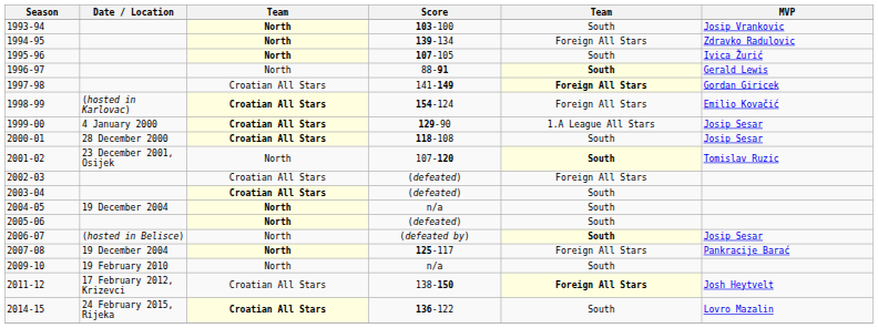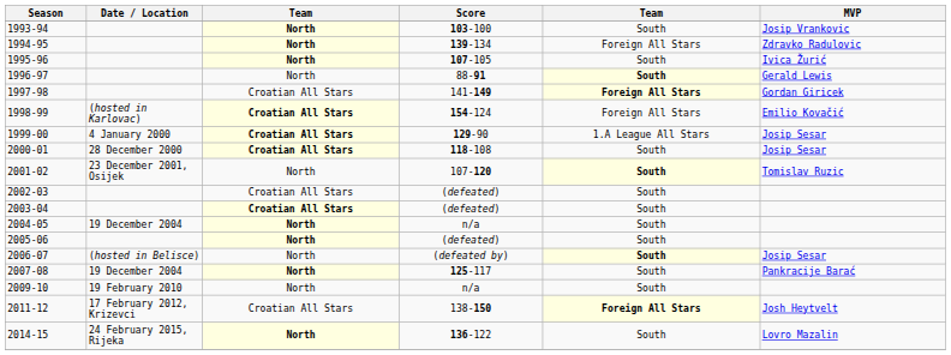 <table class="wikitable sortable" width=100%>
 <tr bgcolor=>
 <th>Season</th>
 <th width=150>Date / Location</th>
 <th>Team</th>
 <th>Score</th>
 <th>Team</th>
 <th>MVP</th>
 </tr>
 <tr>
 </tr>
 <tr>
 <td>1993-94 </td>
 <td></td>
 <td bgcolor=lightyellow align="center"><strong>North</strong></td>
 <td align="center"><strong>103</strong>-100</td>
 <td align="center">South</td>
 <td align="left"> <a href='#'>Josip Vrankovic</a></td>
 </tr>
 <tr>
 <td>1994-95 </td>
 <td></td>
 <td bgcolor=lightyellow align="center"><strong>North</strong></td>
 <td align="center"><strong>139</strong>-134</td>
 <td align="center">Foreign All Stars</td>
 <td align="left"> <a href='#'>Zdravko Radulovic</a></td>
 </tr>
 <tr>
 <td>1995-96 </td>
 <td></td>
 <td bgcolor=lightyellow align="center"><strong>North</strong></td>
 <td align="center"><strong>107</strong>-105</td>
 <td align="center">South</td>
 <td align="left"> <a href='#'>Ivica Žurić</a></td>
 </tr>
 <tr>
 <td>1996-97 </td>
 <td></td>
 <td align="center">North</td>
 <td align="center">88-<strong>91</strong></td>
 <td bgcolor=lightyellow align="center"><strong>South</strong></td>
 <td align="left"> <a href='#'>Gerald Lewis</a></td>
 </tr>
 <tr>
 <td>1997-98 </td>
 <td></td>
 <td align="center">Croatian All Stars</td>
 <td align="center">141-<strong>149</strong></td>
 <td bgcolor=lightyellow align="center"><strong>Foreign All Stars</strong></td>
 <td align="left"> <a href='#'>Gordan Giricek</a></td>
 </tr>
 <tr>
 <td>1998-99 </td>
 <td>(<em>hosted in Karlovac</em>)</td>
 <td bgcolor=lightyellow align="center"><strong>Croatian All Stars</strong></td>
 <td align="center"><strong>154</strong>-124</td>
 <td align="center">Foreign All Stars</td>
 <td align="left"> <a href='#'>Emilio Kovačić</a></td>
 </tr>
 <tr>
 <td>1999-00 </td>
 <td>4 January 2000</td>
 <td bgcolor=lightyellow align="center"><strong>Croatian All Stars</strong></td>
 <td align="center"><strong>129</strong>-90</td>
 <td align="center">1.A League All Stars</td>
 <td align="left"> <a href='#'>Josip Sesar</a></td>
 </tr>
 <tr>
 <td>2000-01 </td>
 <td>28 December 2000</td>
 <td bgcolor=lightyellow align="center"><strong>Croatian All Stars</strong></td>
 <td align="center"><strong>118</strong>-108</td>
 <td align="center">South</td>
 <td align="left"> <a href='#'>Josip Sesar</a></td>
 </tr>
 <tr>
 <td>2001-02 </td>
 <td>23 December 2001, Osijek</td>
 <td align="center">North</td>
 <td align="center">107-<strong>120</strong></td>
 <td bgcolor=lightyellow align="center"><strong>South</strong></td>
 <td align="left"> <a href='#'>Tomislav Ruzic</a></td>
 </tr>
 <tr>
 <td>2002-03</td>
 <td></td>
 <td align="center">Croatian All Stars</td>
 <td align="center">(<em>defeated</em>)</td>
-<td align="center">Foreign All Stars</td>
+<td align="center">South</td>
 <td align="left"></td>
 </tr>
 <tr>
 <td>2003-04</td>
 <td></td>
 <td bgcolor=lightyellow align="center"><strong>Croatian All Stars</strong></td>
 <td align="center">(<em>defeated</em>)</td>
 <td align="center">South</td>
 <td align="left"></td>
 </tr>
 <tr>
 <td>2004-05 </td>
 <td>19 December 2004</td>
 <td bgcolor=lightyellow align="center"><strong>North</strong></td>
 <td align="center">n/a</td>
 <td align="center">South</td>
 <td align="left"></td>
 </tr>
 <tr>
 <td>2005-06</td>
 <td></td>
 <td bgcolor=lightyellow align="center"><strong>North</strong></td>
 <td align="center">(<em>defeated</em>)</td>
 <td align="center">South</td>
 <td align="left"></td>
 </tr>
 <tr>
 <td>2006-07 </td>
 <td>(<em>hosted in Belisce</em>)</td>
 <td align="center">North</td>
 <td align="center">(<em>defeated by</em>)</td>
 <td bgcolor=lightyellow align="center"><strong>South</strong></td>
 <td align="left"> <a href='#'>Josip Sesar</a></td>
 </tr>
 <tr>
 <td>2007-08 </td>
 <td>19 December 2004</td>
 <td bgcolor=lightyellow align="center"><strong>North</strong></td>
 <td align="center"><strong>125</strong>-117</td>
-<td align="center">Foreign All Stars</td>
+<td align="center">South</td>
 <td align="left"> <a href='#'>Pankracije Barać</a></td>
 </tr>
 <tr>
 <td>2009-10 </td>
 <td>19 February 2010</td>
 <td align="center">North</td>
 <td align="center">n/a</td>
 <td align="center">South</td>
 <td align="left"></td>
 </tr>
 <tr>
 <td>2011-12 </td>
 <td>17 February 2012, Krizevci</td>
 <td align="center">Croatian All Stars</td>
 <td align="center">138-<strong>150</strong></td>
 <td bgcolor=lightyellow align="center"><strong>Foreign All Stars</strong></td>
 <td align="left"> <a href='#'>Josh Heytvelt</a></td>
 </tr>
 <tr>
 <td>2014-15 </td>
 <td>24 February 2015, Rijeka</td>
-<td bgcolor=lightyellow align="center"><strong>Croatian All Stars</strong></td>
+<td bgcolor=lightyellow align="center"><strong>North</strong></td>
 <td align="center"><strong>136</strong>-122</td>
 <td align="center">South</td>
 <td align="left"> <a href='#'>Lovro Mazalin</a></td>
 </tr>
 <tr>
 </tr>
 </table>
